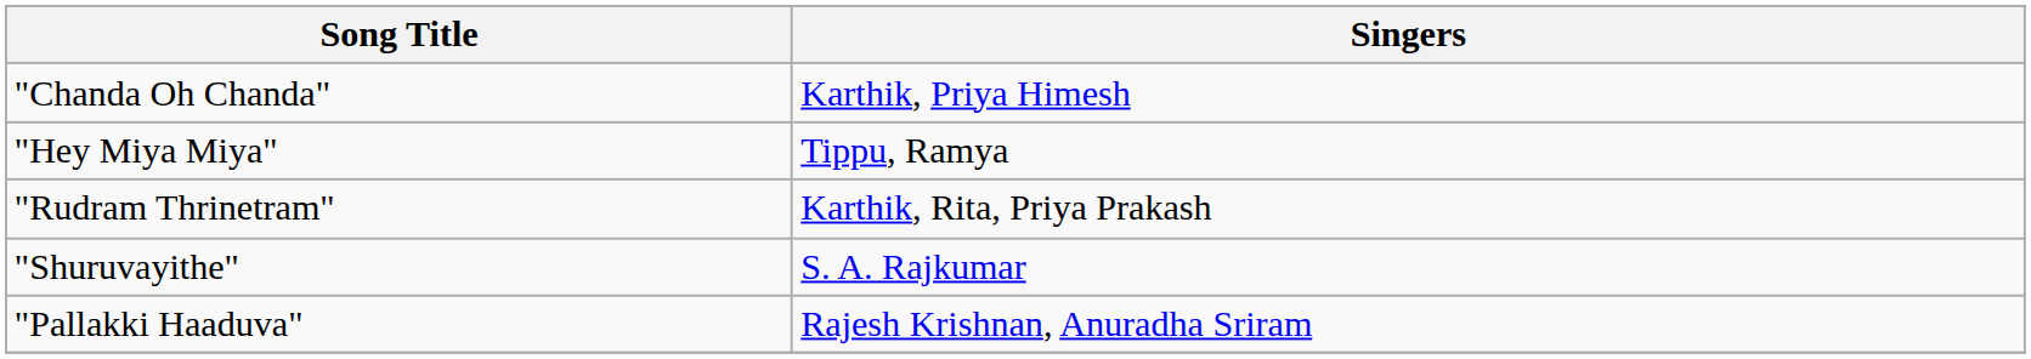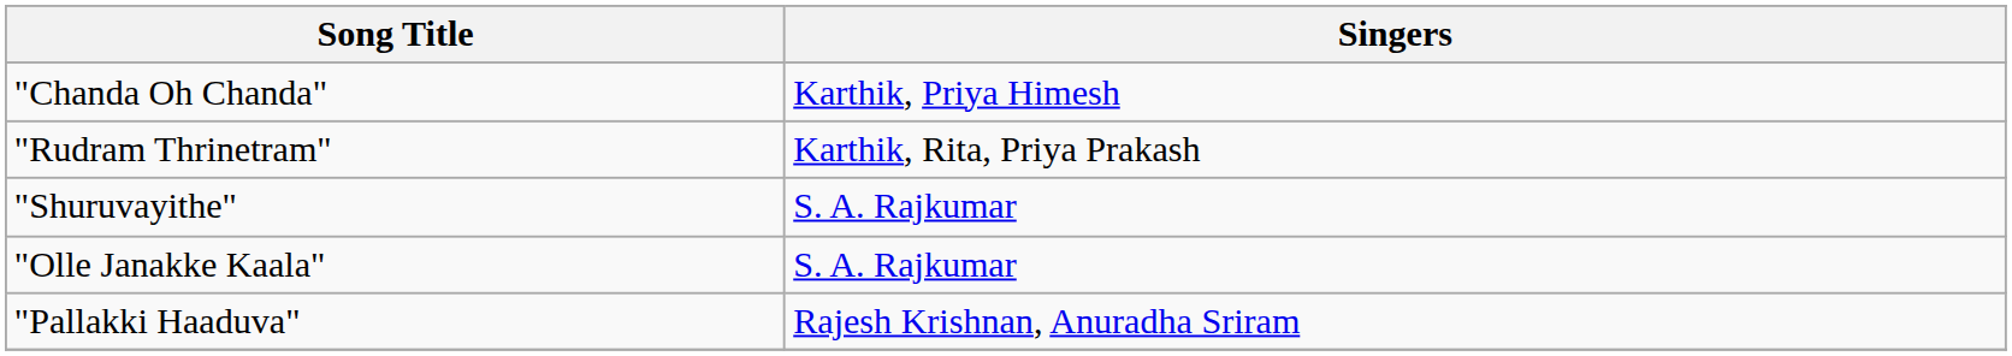 <table class="wikitable" width="70%">
 <tr>
 <th>Song Title</th>
 <th>Singers</th>
 </tr>
 <tr>
 <td>"Chanda Oh Chanda"</td>
 <td><a href='#'>Karthik</a>, <a href='#'>Priya Himesh</a></td>
 </tr>
 <tr>
-<td>"Hey Miya Miya"</td>
-<td><a href='#'>Tippu</a>, Ramya</td>
-</tr>
-<tr>
 <td>"Rudram Thrinetram"</td>
 <td><a href='#'>Karthik</a>, Rita, Priya Prakash</td>
 </tr>
 <tr>
 <td>"Shuruvayithe"</td>
+<td><a href='#'>S. A. Rajkumar</a></td>
+</tr>
+<tr>
+<td>"Olle Janakke Kaala"</td>
 <td><a href='#'>S. A. Rajkumar</a></td>
 </tr>
 <tr>
 <td>"Pallakki Haaduva"</td>
 <td><a href='#'>Rajesh Krishnan</a>, <a href='#'>Anuradha Sriram</a></td>
 </tr>
 <tr>
 </tr>
 </table>
